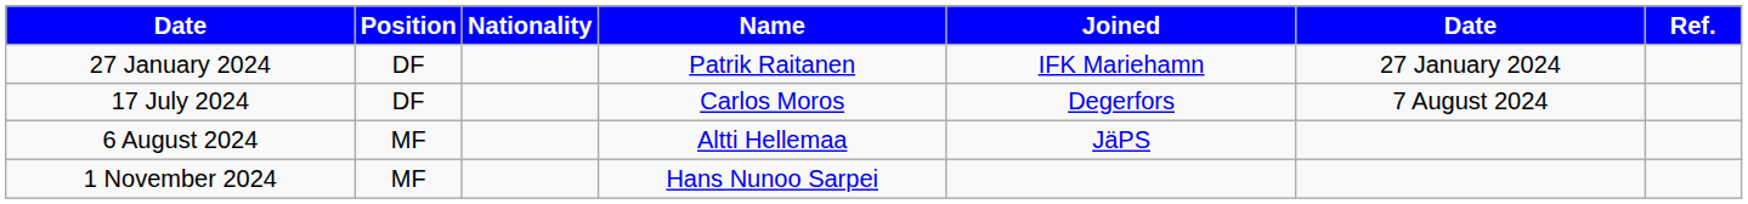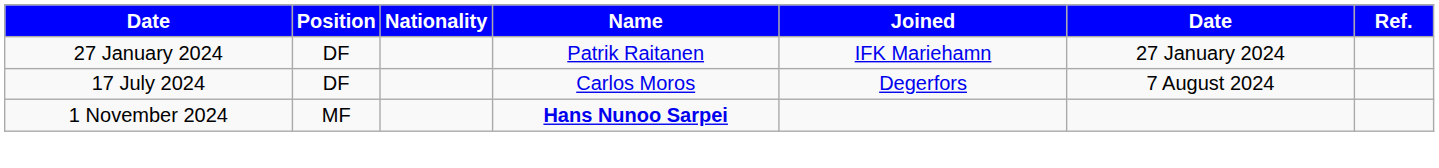 <table class="wikitable"  style="text-align:center; font-size:90%; ">
 <tr>
 <th style="background:#00f; color:white; width:200px;">Date</th>
 <th style="background:#00f; color:white; width:50px;">Position</th>
 <th style="background:#00f; color:white; width:50px;">Nationality</th>
 <th style="background:#00f; color:white; width:200px;">Name</th>
 <th style="background:#00f; color:white; width:200px;">Joined</th>
 <th style="background:#00f; color:white; width:200px;">Date</th>
 <th style="background:#00f; color:white; width:50px;">Ref.</th>
 </tr>
 <tr>
 <td>27 January 2024</td>
 <td>DF</td>
 <td></td>
 <td><a href='#'>Patrik Raitanen</a></td>
 <td><a href='#'>IFK Mariehamn</a></td>
 <td>27 January 2024</td>
 <td></td>
 </tr>
 <tr>
 <td>17 July 2024</td>
 <td>DF</td>
 <td></td>
 <td><a href='#'>Carlos Moros</a></td>
 <td><a href='#'>Degerfors</a></td>
 <td>7 August 2024</td>
 <td></td>
 </tr>
 <tr>
-<td>6 August 2024</td>
-<td>MF</td>
-<td></td>
-<td><a href='#'>Altti Hellemaa</a></td>
-<td><a href='#'>JäPS</a></td>
-<td></td>
-<td></td>
-</tr>
-<tr>
 <td>1 November 2024</td>
 <td>MF</td>
 <td></td>
-<td><a href='#'>Hans Nunoo Sarpei</a></td>
+<td><strong><a href='#'>Hans Nunoo Sarpei</a></strong></td>
 <td></td>
 <td></td>
 <td></td>
 </tr>
 </table>
